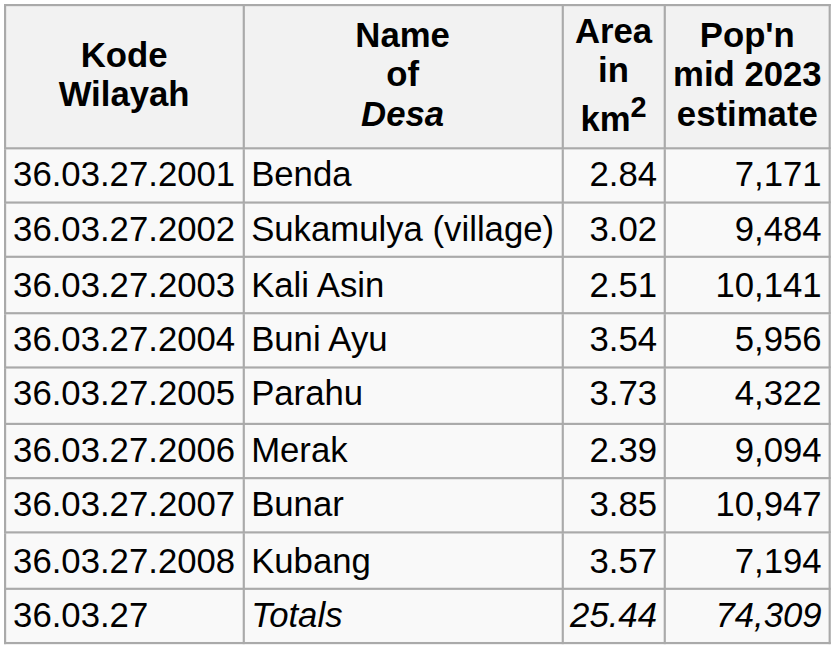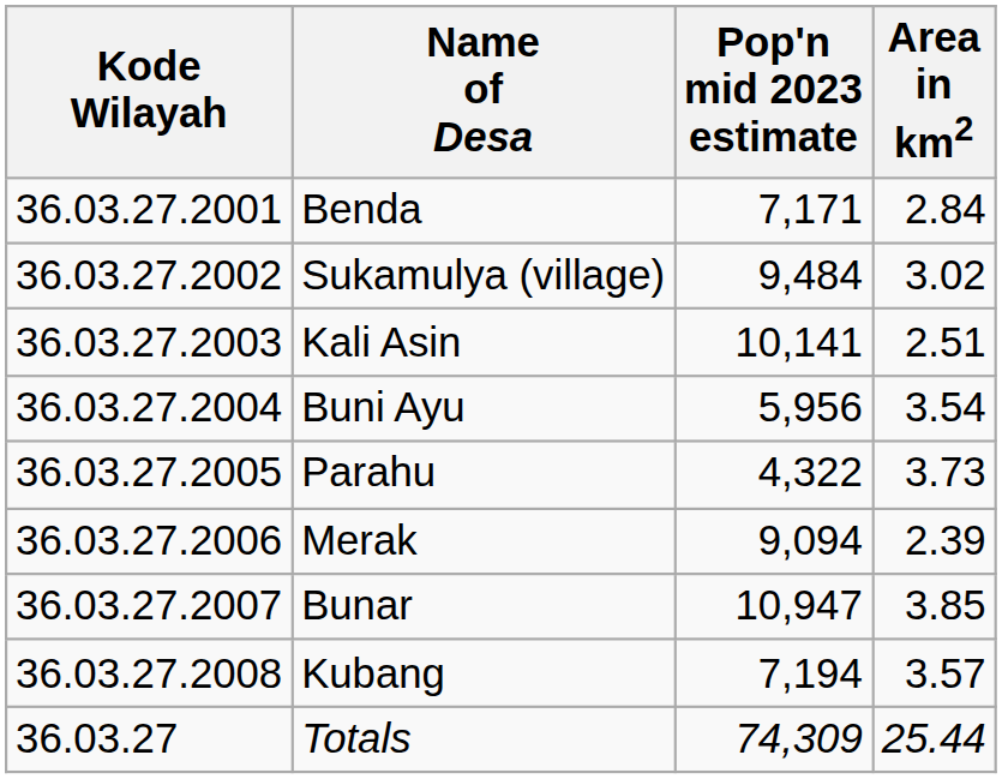 <table class="wikitable">
 <tr>
 <th>Kode <br>Wilayah</th>
 <th>Name <br>of <br><em>Desa</em></th>
+<th>Pop'n<br>mid 2023<br>estimate</th>
 <th>Area <br>in <br>km<sup>2</sup></th>
-<th>Pop'n<br>mid 2023<br>estimate</th>
 </tr>
 <tr>
 <td>36.03.27.2001</td>
 <td>Benda</td>
+<td align="right">7,171</td>
 <td align="right">2.84</td>
-<td align="right">7,171</td>
 </tr>
 <tr>
 <td>36.03.27.2002</td>
 <td>Sukamulya (village)</td>
+<td align="right">9,484</td>
 <td align="right">3.02</td>
-<td align="right">9,484</td>
 </tr>
 <tr>
 <td>36.03.27.2003</td>
 <td>Kali Asin</td>
+<td align="right">10,141</td>
 <td align="right">2.51</td>
-<td align="right">10,141</td>
 </tr>
 <tr>
 <td>36.03.27.2004</td>
 <td>Buni Ayu</td>
+<td align="right">5,956</td>
 <td align="right">3.54</td>
-<td align="right">5,956</td>
 </tr>
 <tr>
 <td>36.03.27.2005</td>
 <td>Parahu</td>
+<td align="right">4,322</td>
 <td align="right">3.73</td>
-<td align="right">4,322</td>
 </tr>
 <tr>
 <td>36.03.27.2006</td>
 <td>Merak</td>
+<td align="right">9,094</td>
 <td align="right">2.39</td>
-<td align="right">9,094</td>
 </tr>
 <tr>
 <td>36.03.27.2007</td>
 <td>Bunar</td>
+<td align="right">10,947</td>
 <td align="right">3.85</td>
-<td align="right">10,947</td>
 </tr>
 <tr>
 <td>36.03.27.2008</td>
 <td>Kubang</td>
+<td align="right">7,194</td>
 <td align="right">3.57</td>
-<td align="right">7,194</td>
 </tr>
 <tr>
 <td>36.03.27</td>
 <td><em>Totals</em></td>
+<td align="right"><em>74,309</em></td>
 <td align="right"><em>25.44</em></td>
-<td align="right"><em>74,309</em></td>
 </tr>
 </table>
